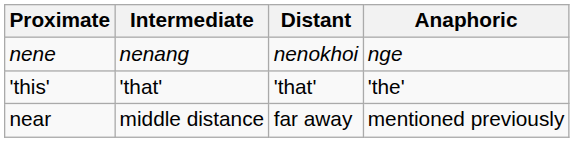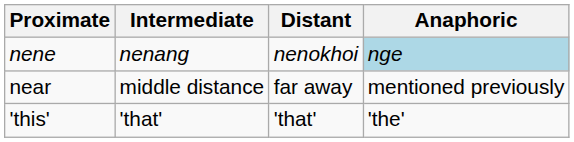 <table class="wikitable">
 <tr>
 <th>Proximate</th>
 <th>Intermediate</th>
 <th>Distant</th>
 <th>Anaphoric</th>
 </tr>
 <tr>
 <td><em>nene</em></td>
 <td><em>nenang</em></td>
 <td><em>nenokhoi</em></td>
-<td><em>nge</em></td>
+<td style="background: lightblue;"><em>nge</em></td>
+</tr>
+<tr>
+<td>near</td>
+<td>middle  distance</td>
+<td>far away</td>
+<td>mentioned  previously</td>
 </tr>
 <tr>
 <td>'this'</td>
 <td>'that'</td>
 <td>'that'</td>
 <td>'the'</td>
 </tr>
-<tr>
-<td>near</td>
-<td>middle  distance</td>
-<td>far away</td>
-<td>mentioned  previously</td>
-</tr>
 </table>
